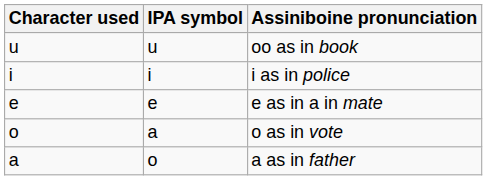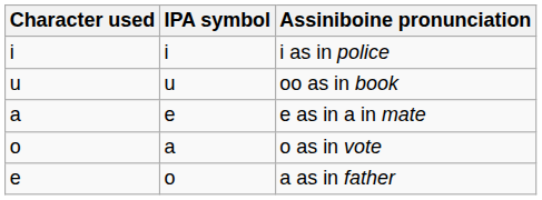 <table class= "wikitable">
 <tr>
 <th>Character used</th>
 <th>IPA symbol</th>
 <th>Assiniboine pronunciation</th>
 </tr>
 <tr>
+<td>i</td>
+<td>i</td>
+<td>i as in <em>police</em></td>
+</tr>
+<tr>
 <td>u</td>
 <td>u</td>
 <td>oo as in <em>book</em></td>
 </tr>
 <tr>
-<td>i</td>
-<td>i</td>
-<td>i as in <em>police</em></td>
-</tr>
-<tr>
-<td>e</td>
+<td>a</td>
 <td>e</td>
 <td>e as in a in <em>mate</em></td>
 </tr>
 <tr>
 <td>o</td>
 <td>a</td>
 <td>o as in <em>vote</em></td>
 </tr>
 <tr>
-<td>a</td>
+<td>e</td>
 <td>o</td>
 <td>a as in <em>father</em></td>
 </tr>
 </table>
